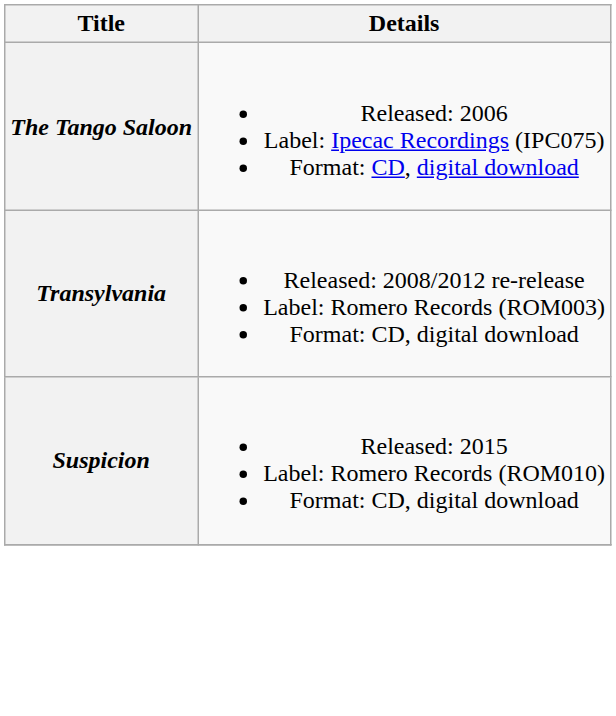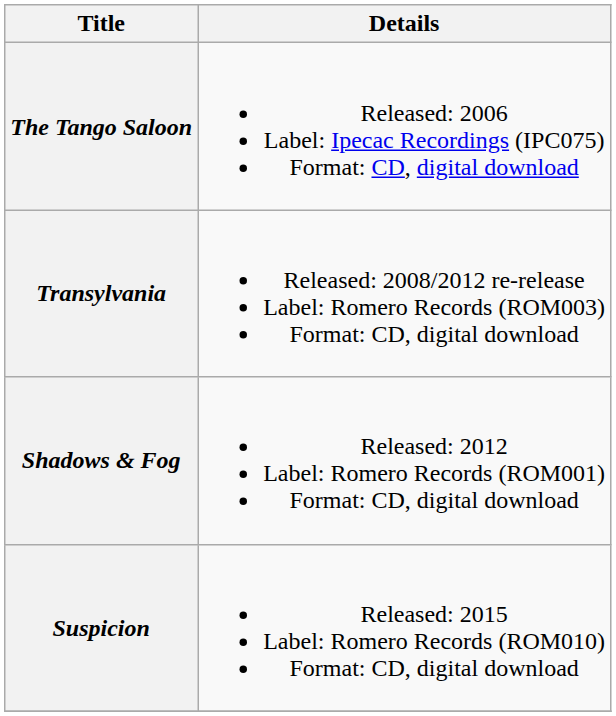 <table class="wikitable plainrowheaders" style="text-align:center;" border="1">
 <tr>
 <th>Title</th>
 <th>Details</th>
 </tr>
 <tr>
 <th scope="row"><em>The Tango Saloon</em></th>
 <td><br><ul><li>Released: 2006</li><li>Label: <a href='#'>Ipecac Recordings</a> (IPC075)</li><li>Format: <a href='#'>CD</a>, <a href='#'>digital download</a></li></ul></td>
 </tr>
 <tr>
 <th scope="row"><em>Transylvania</em></th>
 <td><br><ul><li>Released: 2008/2012 re-release</li><li>Label: Romero Records (ROM003)</li><li>Format: CD, digital download</li></ul></td>
 </tr>
 <tr>
+<th scope="row"><em>Shadows & Fog</em></th>
+<td><br><ul><li>Released: 2012</li><li>Label: Romero Records (ROM001)</li><li>Format: CD, digital download</li></ul></td>
+</tr>
+<tr>
 <th scope="row"><em>Suspicion</em></th>
 <td><br><ul><li>Released: 2015</li><li>Label: Romero Records (ROM010)</li><li>Format: CD, digital download</li></ul></td>
 </tr>
 <tr>
 </tr>
 </table>
